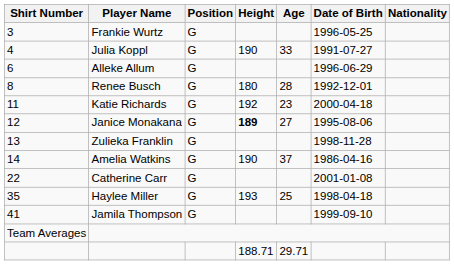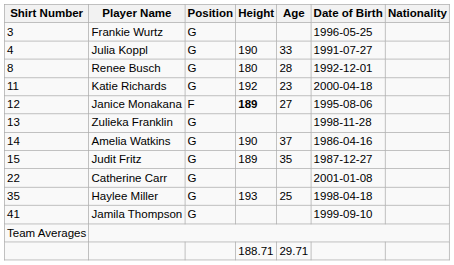 <table class="wikitable">
 <tr>
 <th>Shirt Number</th>
 <th>Player Name</th>
 <th>Position</th>
 <th>Height</th>
 <th>Age</th>
 <th>Date of Birth</th>
 <th>Nationality</th>
 </tr>
 <tr>
 <td>3</td>
 <td>Frankie Wurtz</td>
 <td>G</td>
 <td></td>
 <td></td>
 <td>1996-05-25</td>
 <td></td>
 </tr>
 <tr>
 <td>4</td>
 <td>Julia Koppl</td>
 <td>G</td>
 <td>190</td>
 <td>33</td>
 <td>1991-07-27</td>
 <td></td>
 </tr>
 <tr>
-<td>6</td>
-<td>Alleke Allum</td>
-<td>G</td>
-<td></td>
-<td></td>
-<td>1996-06-29</td>
-<td></td>
-</tr>
-<tr>
 <td>8</td>
 <td>Renee Busch</td>
 <td>G</td>
 <td>180</td>
 <td>28</td>
 <td>1992-12-01</td>
 <td></td>
 </tr>
 <tr>
 <td>11</td>
 <td>Katie Richards</td>
 <td>G</td>
 <td>192</td>
 <td>23</td>
 <td>2000-04-18</td>
 <td></td>
 </tr>
 <tr>
 <td>12</td>
 <td>Janice Monakana</td>
-<td>G</td>
+<td>F</td>
 <td><strong>189</strong></td>
 <td>27</td>
 <td>1995-08-06</td>
 <td></td>
 </tr>
 <tr>
 <td>13</td>
 <td>Zulieka Franklin</td>
 <td>G</td>
 <td></td>
 <td></td>
 <td>1998-11-28</td>
 <td></td>
 </tr>
 <tr>
 <td>14</td>
 <td>Amelia Watkins</td>
 <td>G</td>
 <td>190</td>
 <td>37</td>
 <td>1986-04-16</td>
+<td></td>
+</tr>
+<tr>
+<td>15</td>
+<td>Judit Fritz</td>
+<td>G</td>
+<td>189</td>
+<td>35</td>
+<td>1987-12-27</td>
 <td></td>
 </tr>
 <tr>
 <td>22</td>
 <td>Catherine Carr</td>
 <td>G</td>
 <td></td>
 <td></td>
 <td>2001-01-08</td>
 <td></td>
 </tr>
 <tr>
 <td>35</td>
 <td>Haylee Miller</td>
 <td>G</td>
 <td>193</td>
 <td>25</td>
 <td>1998-04-18</td>
 <td></td>
 </tr>
 <tr>
 <td>41</td>
 <td>Jamila Thompson</td>
 <td>G</td>
 <td></td>
 <td></td>
 <td>1999-09-10</td>
 <td></td>
 </tr>
 <tr>
 <td>Team Averages</td>
 </tr>
 <tr>
 <td></td>
 <td></td>
 <td></td>
 <td>188.71</td>
 <td>29.71</td>
 <td></td>
 <td></td>
 </tr>
 </table>
